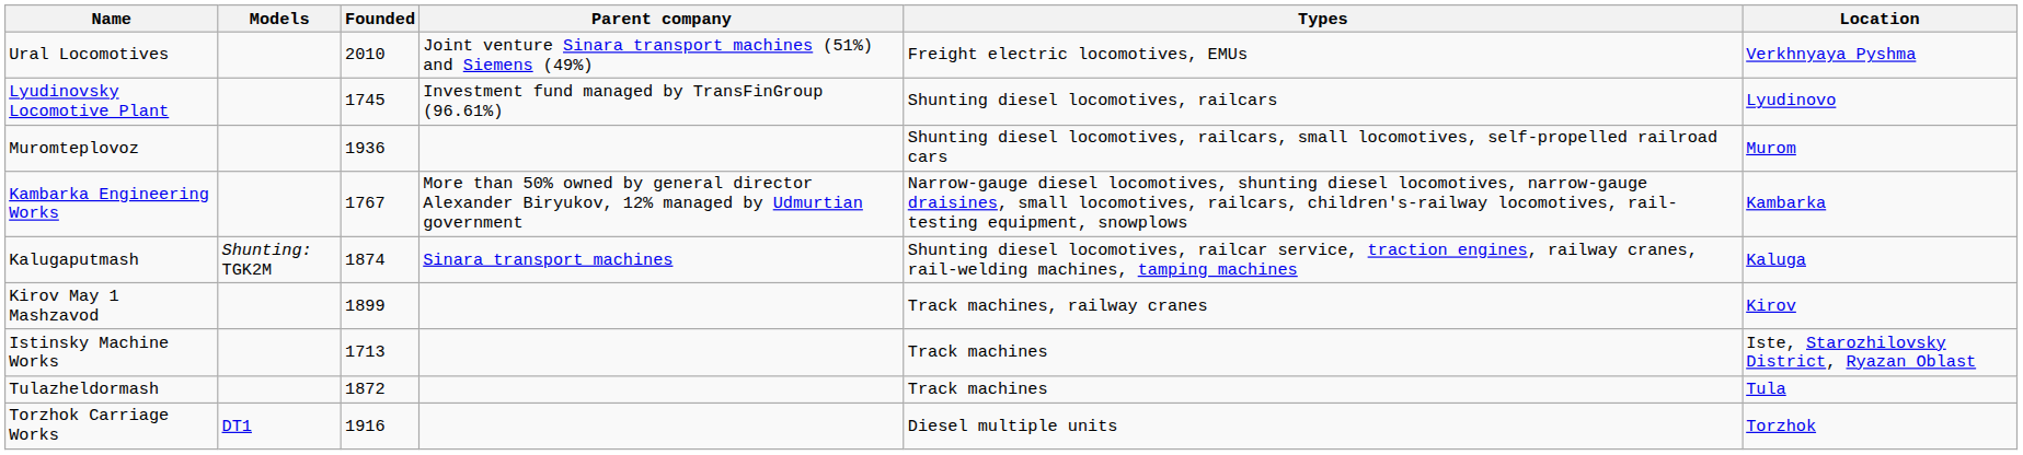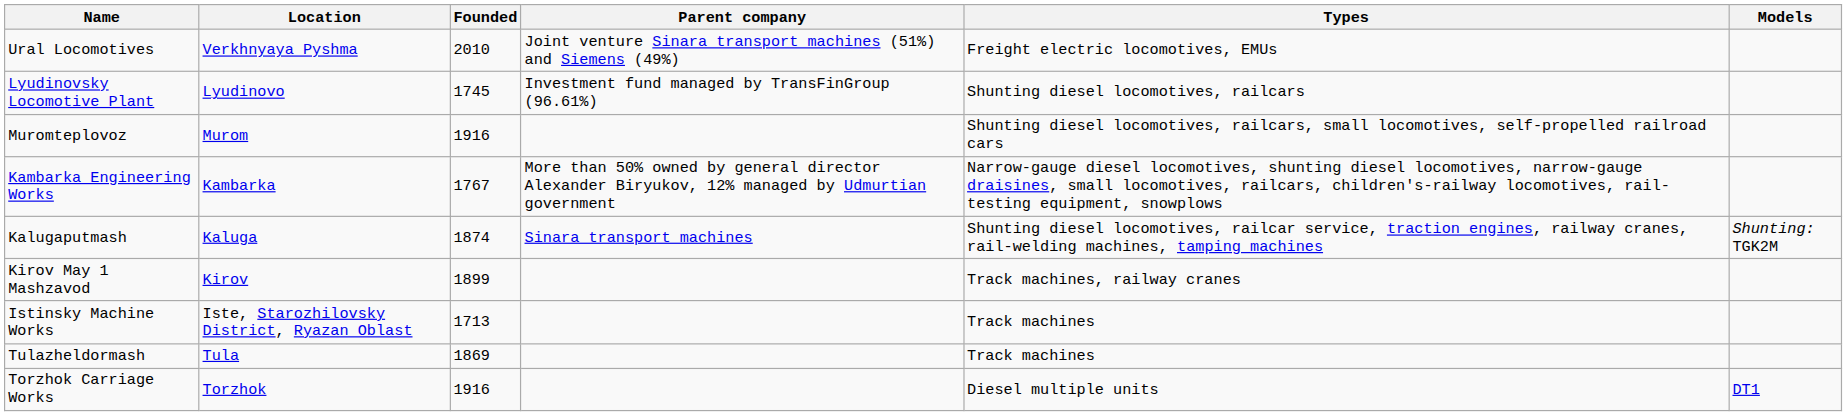 <table class="wikitable">
 <tr>
 <th>Name</th>
-<th>Models</th>
+<th>Location</th>
 <th>Founded</th>
 <th>Parent company</th>
 <th>Types</th>
-<th>Location</th>
+<th>Models</th>
 </tr>
 <tr>
 <td>Ural Locomotives</td>
-<td></td>
+<td><a href='#'>Verkhnyaya Pyshma</a></td>
 <td>2010</td>
 <td>Joint venture <a href='#'>Sinara transport machines</a> (51%) and <a href='#'>Siemens</a> (49%)</td>
 <td>Freight electric locomotives, EMUs</td>
-<td><a href='#'>Verkhnyaya Pyshma</a></td>
+<td></td>
 </tr>
 <tr>
 <td><a href='#'>Lyudinovsky Locomotive Plant</a></td>
-<td></td>
+<td><a href='#'>Lyudinovo</a></td>
 <td>1745</td>
 <td>Investment fund managed by TransFinGroup (96.61%)</td>
 <td>Shunting diesel locomotives, railcars</td>
-<td><a href='#'>Lyudinovo</a></td>
+<td></td>
 </tr>
 <tr>
 <td>Muromteplovoz</td>
-<td></td>
-<td>1936</td>
+<td><a href='#'>Murom</a></td>
+<td>1916</td>
 <td></td>
 <td>Shunting diesel locomotives, railcars, small locomotives, self-propelled railroad cars</td>
-<td><a href='#'>Murom</a></td>
+<td></td>
 </tr>
 <tr>
 <td><a href='#'>Kambarka Engineering Works</a></td>
-<td></td>
+<td><a href='#'>Kambarka</a></td>
 <td>1767</td>
 <td>More than 50% owned by general director Alexander Biryukov, 12% managed by <a href='#'>Udmurtian</a> government</td>
 <td>Narrow-gauge diesel locomotives, shunting diesel locomotives, narrow-gauge <a href='#'>draisines</a>, small locomotives, railcars, children's-railway locomotives, rail-testing equipment, snowplows</td>
-<td><a href='#'>Kambarka</a></td>
+<td></td>
 </tr>
 <tr>
 <td>Kalugaputmash</td>
-<td><em>Shunting:</em> TGK2M</td>
+<td><a href='#'>Kaluga</a></td>
 <td>1874</td>
 <td><a href='#'>Sinara transport machines</a></td>
 <td>Shunting diesel locomotives, railcar service, <a href='#'>traction engines</a>, railway cranes, rail-welding machines, <a href='#'>tamping machines</a></td>
-<td><a href='#'>Kaluga</a></td>
+<td><em>Shunting:</em> TGK2M</td>
 </tr>
 <tr>
 <td>Kirov May 1 Mashzavod</td>
-<td></td>
+<td><a href='#'>Kirov</a></td>
 <td>1899</td>
 <td></td>
 <td>Track machines, railway cranes</td>
-<td><a href='#'>Kirov</a></td>
+<td></td>
 </tr>
 <tr>
 <td>Istinsky Machine Works</td>
-<td></td>
+<td>Iste, <a href='#'>Starozhilovsky District</a>, <a href='#'>Ryazan Oblast</a></td>
 <td>1713</td>
 <td></td>
 <td>Track machines</td>
-<td>Iste, <a href='#'>Starozhilovsky District</a>, <a href='#'>Ryazan Oblast</a></td>
+<td></td>
 </tr>
 <tr>
 <td>Tulazheldormash</td>
-<td></td>
-<td>1872</td>
+<td><a href='#'>Tula</a></td>
+<td>1869</td>
 <td></td>
 <td>Track machines</td>
-<td><a href='#'>Tula</a></td>
+<td></td>
 </tr>
 <tr>
 <td>Torzhok Carriage Works</td>
-<td><a href='#'>DT1</a></td>
+<td><a href='#'>Torzhok</a></td>
 <td>1916</td>
 <td></td>
 <td>Diesel multiple units</td>
-<td><a href='#'>Torzhok</a></td>
+<td><a href='#'>DT1</a></td>
 </tr>
 </table>
